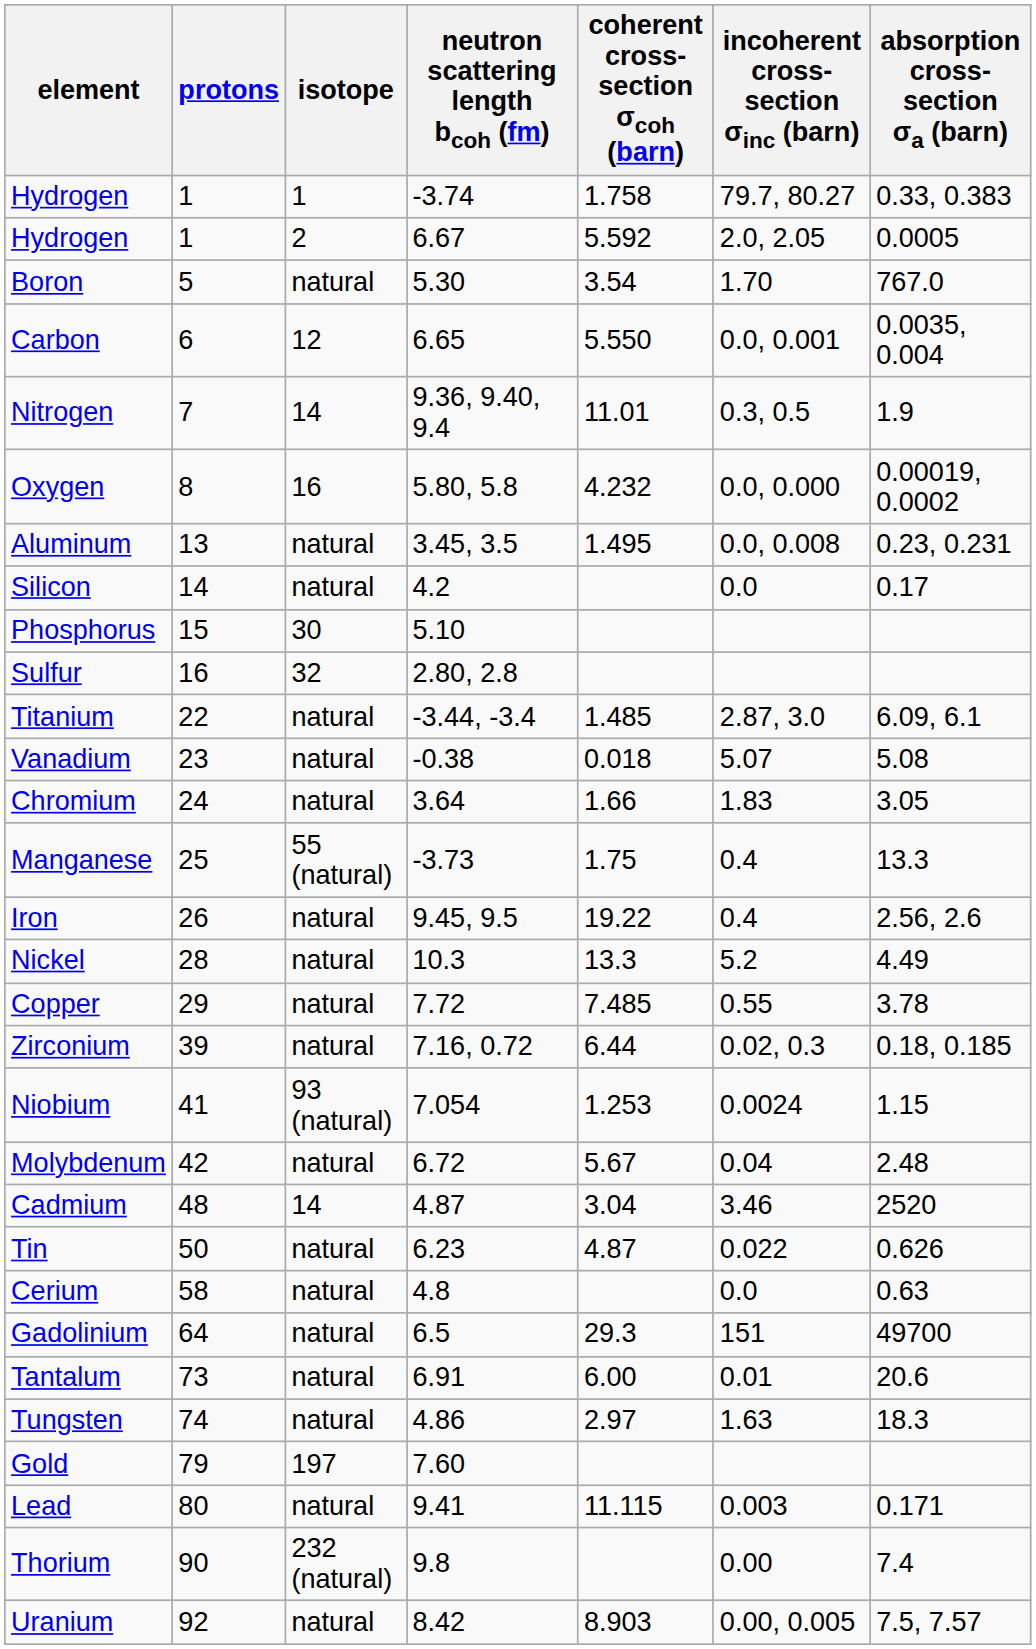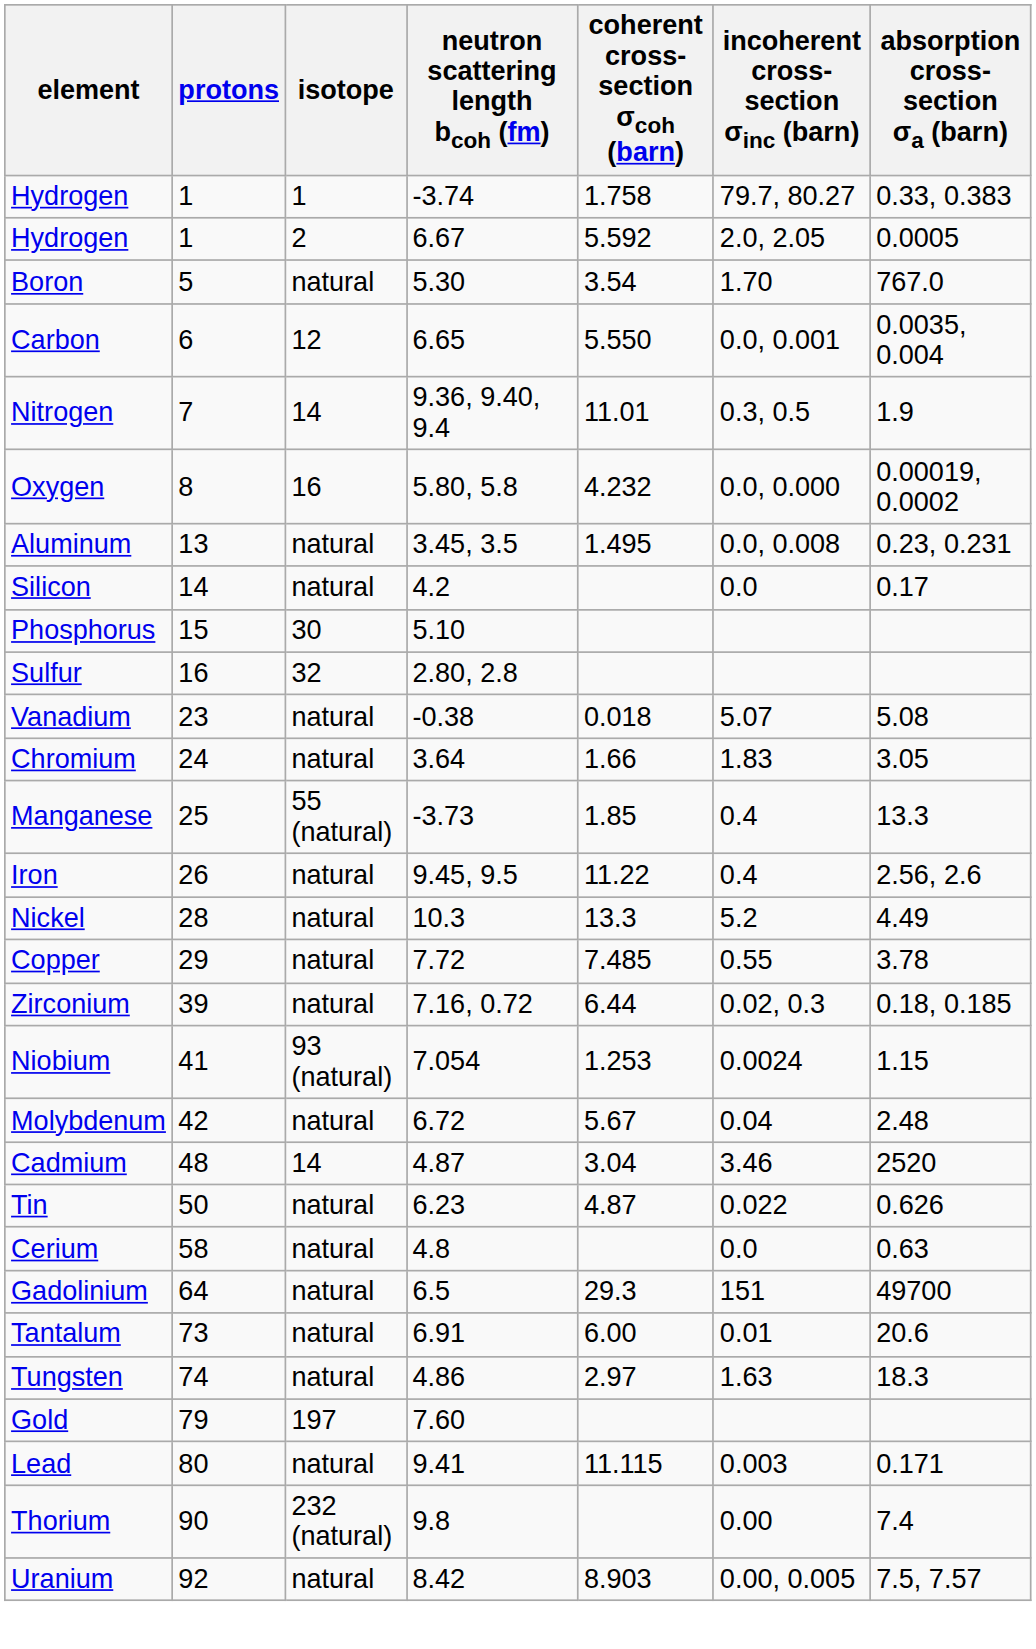 <table class = "wikitable sortable">
 <tr>
 <th>element</th>
 <th><a href='#'>protons</a></th>
 <th>isotope</th>
 <th>neutron scattering length<br>b<sub>coh</sub> (<a href='#'>fm</a>)</th>
 <th>coherent<br>cross-section<br>σ<sub>coh</sub> (<a href='#'>barn</a>)</th>
 <th>incoherent<br>cross-section<br>σ<sub>inc</sub> (barn)</th>
 <th>absorption<br>cross-section<br>σ<sub>a</sub> (barn)</th>
 </tr>
 <tr>
 <td><a href='#'>Hydrogen</a></td>
 <td>1</td>
 <td 1>1</td>
 <td>-3.74</td>
 <td>1.758</td>
 <td>79.7, 80.27</td>
 <td>0.33, 0.383</td>
 </tr>
 <tr>
 <td><a href='#'>Hydrogen</a></td>
 <td>1</td>
 <td>2</td>
 <td>6.67</td>
 <td>5.592</td>
 <td>2.0, 2.05</td>
 <td>0.0005</td>
 </tr>
 <tr>
 <td><a href='#'>Boron</a></td>
 <td>5</td>
 <td>natural</td>
 <td>5.30</td>
 <td>3.54</td>
 <td>1.70</td>
 <td>767.0</td>
 </tr>
 <tr>
 <td><a href='#'>Carbon</a></td>
 <td>6</td>
 <td>12</td>
 <td>6.65</td>
 <td>5.550</td>
 <td>0.0, 0.001</td>
 <td>0.0035, 0.004</td>
 </tr>
 <tr>
 <td><a href='#'>Nitrogen</a></td>
 <td>7</td>
 <td>14</td>
 <td>9.36, 9.40, 9.4</td>
 <td>11.01</td>
 <td>0.3, 0.5</td>
 <td>1.9</td>
 </tr>
 <tr>
 <td><a href='#'>Oxygen</a></td>
 <td>8</td>
 <td>16</td>
 <td>5.80, 5.8</td>
 <td>4.232</td>
 <td>0.0, 0.000</td>
 <td>0.00019, 0.0002</td>
 </tr>
 <tr>
 <td><a href='#'>Aluminum</a></td>
 <td>13</td>
 <td>natural</td>
 <td>3.45, 3.5</td>
 <td>1.495</td>
 <td>0.0, 0.008</td>
 <td>0.23, 0.231</td>
 </tr>
 <tr>
 <td><a href='#'>Silicon</a></td>
 <td>14</td>
 <td>natural</td>
 <td>4.2</td>
 <td></td>
 <td>0.0</td>
 <td>0.17</td>
 </tr>
 <tr>
 <td><a href='#'>Phosphorus</a></td>
 <td>15</td>
 <td>30</td>
 <td>5.10</td>
 <td></td>
 <td></td>
 <td></td>
 </tr>
 <tr>
 <td><a href='#'>Sulfur</a></td>
 <td>16</td>
 <td>32</td>
 <td>2.80, 2.8</td>
 <td></td>
 <td></td>
 <td></td>
 </tr>
 <tr>
-<td><a href='#'>Titanium</a></td>
-<td>22</td>
-<td>natural</td>
-<td>-3.44, -3.4</td>
-<td>1.485</td>
-<td>2.87, 3.0</td>
-<td>6.09, 6.1</td>
-</tr>
-<tr>
 <td><a href='#'>Vanadium</a></td>
 <td>23</td>
 <td>natural</td>
 <td>-0.38</td>
 <td>0.018</td>
 <td>5.07</td>
 <td>5.08</td>
 </tr>
 <tr>
 <td><a href='#'>Chromium</a></td>
 <td>24</td>
 <td>natural</td>
 <td>3.64</td>
 <td>1.66</td>
 <td>1.83</td>
 <td>3.05</td>
 </tr>
 <tr>
 <td><a href='#'>Manganese</a></td>
 <td>25</td>
 <td>55 (natural)</td>
 <td>-3.73</td>
-<td>1.75</td>
+<td>1.85</td>
 <td>0.4</td>
 <td>13.3</td>
 </tr>
 <tr>
 <td><a href='#'>Iron</a></td>
 <td>26</td>
 <td>natural</td>
 <td>9.45, 9.5</td>
-<td>19.22</td>
+<td>11.22</td>
 <td>0.4</td>
 <td>2.56, 2.6</td>
 </tr>
 <tr>
 <td><a href='#'>Nickel</a></td>
 <td>28</td>
 <td>natural</td>
 <td>10.3</td>
 <td>13.3</td>
 <td>5.2</td>
 <td>4.49</td>
 </tr>
 <tr>
 <td><a href='#'>Copper</a></td>
 <td>29</td>
 <td>natural</td>
 <td>7.72</td>
 <td>7.485</td>
 <td>0.55</td>
 <td>3.78</td>
 </tr>
 <tr>
 <td><a href='#'>Zirconium</a></td>
 <td>39</td>
 <td>natural</td>
 <td>7.16, 0.72</td>
 <td>6.44</td>
 <td>0.02, 0.3</td>
 <td>0.18, 0.185</td>
 </tr>
 <tr>
 <td><a href='#'>Niobium</a></td>
 <td>41</td>
 <td>93 (natural)</td>
 <td>7.054</td>
 <td>1.253</td>
 <td>0.0024</td>
 <td>1.15</td>
 </tr>
 <tr>
 <td><a href='#'>Molybdenum</a></td>
 <td>42</td>
 <td>natural</td>
 <td>6.72</td>
 <td>5.67</td>
 <td>0.04</td>
 <td>2.48</td>
 </tr>
 <tr>
 <td><a href='#'>Cadmium</a></td>
 <td>48</td>
 <td>14</td>
 <td>4.87</td>
 <td>3.04</td>
 <td>3.46</td>
 <td>2520</td>
 </tr>
 <tr>
 <td><a href='#'>Tin</a></td>
 <td>50</td>
 <td>natural</td>
 <td>6.23</td>
 <td>4.87</td>
 <td>0.022</td>
 <td>0.626</td>
 </tr>
 <tr>
 <td><a href='#'>Cerium</a></td>
 <td>58</td>
 <td>natural</td>
 <td>4.8</td>
 <td></td>
 <td>0.0</td>
 <td>0.63</td>
 </tr>
 <tr>
 <td><a href='#'>Gadolinium</a></td>
 <td>64</td>
 <td>natural</td>
 <td>6.5</td>
 <td>29.3</td>
 <td>151</td>
 <td>49700</td>
 </tr>
 <tr>
 <td><a href='#'>Tantalum</a></td>
 <td>73</td>
 <td>natural</td>
 <td>6.91</td>
 <td>6.00</td>
 <td>0.01</td>
 <td>20.6</td>
 </tr>
 <tr>
 <td><a href='#'>Tungsten</a></td>
 <td>74</td>
 <td>natural</td>
 <td>4.86</td>
 <td>2.97</td>
 <td>1.63</td>
 <td>18.3</td>
 </tr>
 <tr>
 <td><a href='#'>Gold</a></td>
 <td>79</td>
 <td>197</td>
 <td>7.60</td>
 <td></td>
 <td></td>
 <td></td>
 </tr>
 <tr>
 <td><a href='#'>Lead</a></td>
 <td>80</td>
 <td>natural</td>
 <td>9.41</td>
 <td>11.115</td>
 <td>0.003</td>
 <td>0.171</td>
 </tr>
 <tr>
 <td><a href='#'>Thorium</a></td>
 <td>90</td>
 <td>232 (natural)</td>
 <td>9.8</td>
 <td></td>
 <td>0.00</td>
 <td>7.4</td>
 </tr>
 <tr>
 <td><a href='#'>Uranium</a></td>
 <td>92</td>
 <td>natural</td>
 <td>8.42</td>
 <td>8.903</td>
 <td>0.00, 0.005</td>
 <td>7.5, 7.57</td>
 </tr>
 </table>
